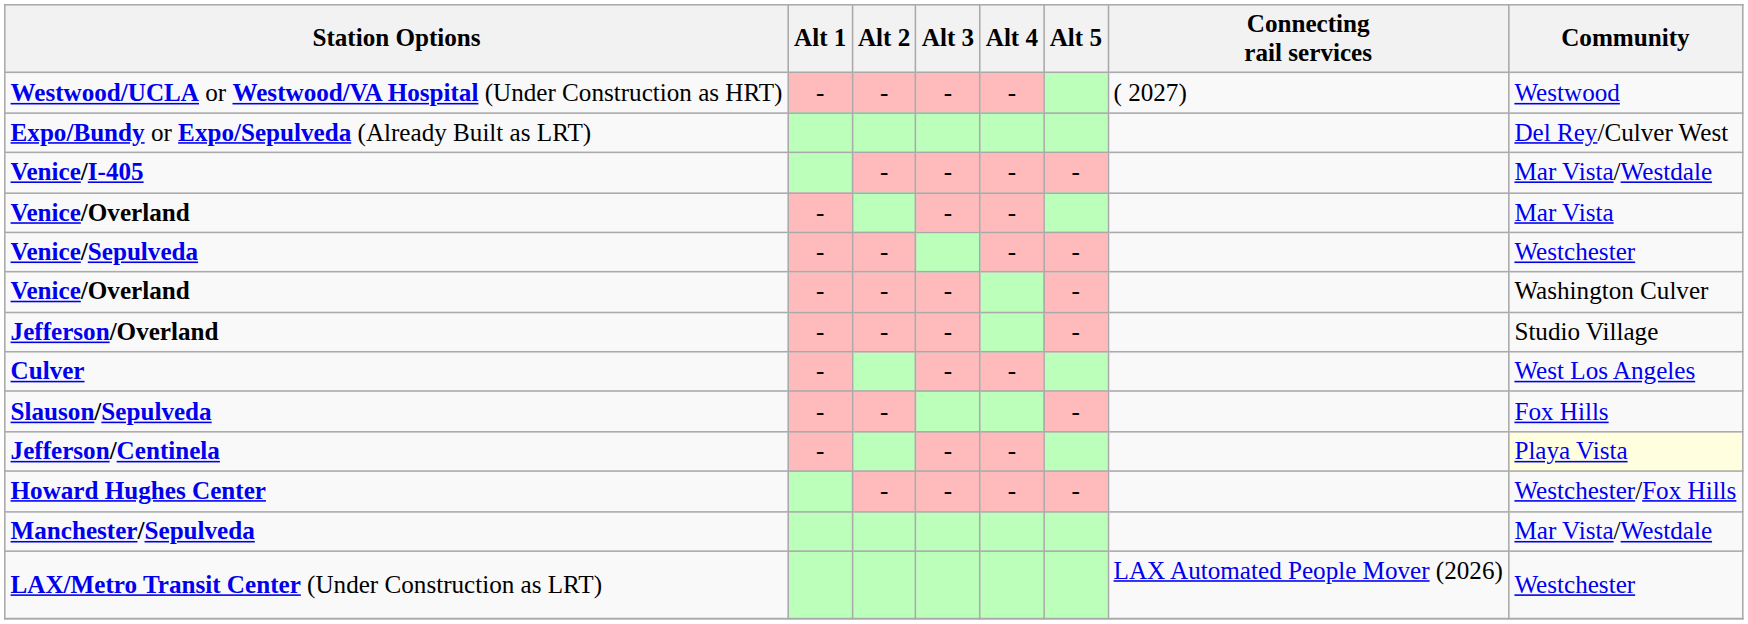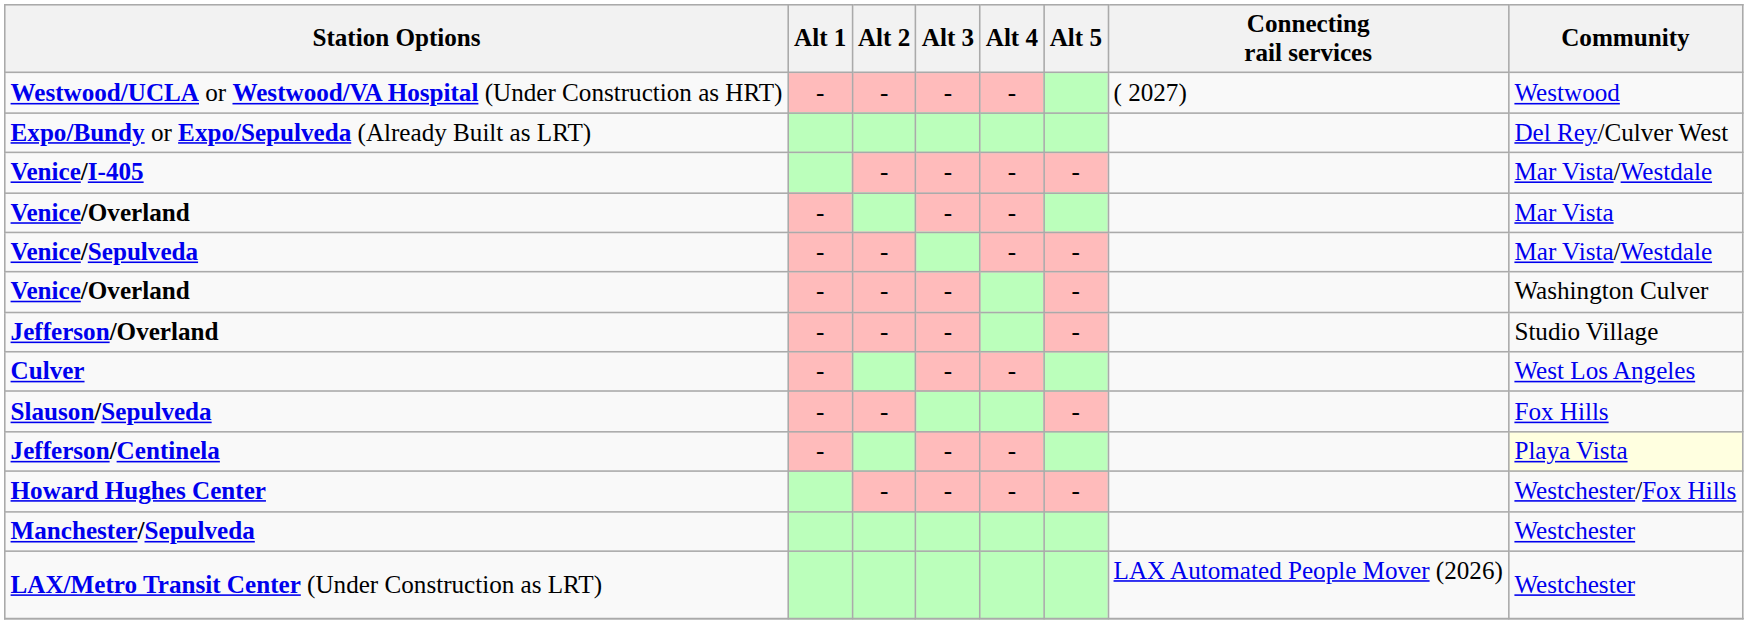 <table class="wikitable">
 <tr>
 <th>Station Options</th>
 <th>Alt 1</th>
 <th>Alt 2</th>
 <th>Alt 3</th>
 <th>Alt 4</th>
 <th>Alt 5</th>
 <th>Connecting<br>rail services</th>
 <th>Community</th>
 </tr>
 <tr>
 <td><strong><a href='#'>Westwood/UCLA</a></strong> or <strong><a href='#'>Westwood/VA Hospital</a></strong> (Under Construction as HRT)</td>
 <td style="background: #ffbbbb; text-align:center;">-</td>
 <td style="background: #ffbbbb; text-align:center;">-</td>
 <td style="background: #ffbbbb; text-align:center;">-</td>
 <td style="background: #ffbbbb; text-align:center;">-</td>
 <td style="background: #bbffbb; text-align:center;"></td>
 <td> ( 2027)</td>
 <td><a href='#'>Westwood</a></td>
 </tr>
 <tr>
 <td><strong><a href='#'>Expo/Bundy</a></strong> or <strong><a href='#'>Expo/Sepulveda</a></strong> (Already Built as LRT)</td>
 <td style="background: #bbffbb; text-align:center;"></td>
 <td style="background: #bbffbb; text-align:center;"></td>
 <td style="background: #bbffbb; text-align:center;"></td>
 <td style="background: #bbffbb; text-align:center;"></td>
 <td style="background: #bbffbb; text-align:center;"></td>
 <td></td>
 <td><a href='#'>Del Rey</a>/Culver West</td>
 </tr>
 <tr>
 <td><strong><a href='#'>Venice</a>/<a href='#'>I-405</a></strong></td>
 <td style="background: #bbffbb; text-align:center;"></td>
 <td style="background: #ffbbbb; text-align:center;">-</td>
 <td style="background: #ffbbbb; text-align:center;">-</td>
 <td style="background: #ffbbbb; text-align:center;">-</td>
 <td style="background: #ffbbbb; text-align:center;">-</td>
 <td></td>
 <td><a href='#'>Mar Vista</a>/<a href='#'>Westdale</a></td>
 </tr>
 <tr>
 <td><strong><a href='#'>Venice</a>/Overland</strong></td>
 <td style="background: #ffbbbb; text-align:center;">-</td>
 <td style="background: #bbffbb; text-align:center;"></td>
 <td style="background: #ffbbbb; text-align:center;">-</td>
 <td style="background: #ffbbbb; text-align:center;">-</td>
 <td style="background: #bbffbb; text-align:center;"></td>
 <td></td>
 <td><a href='#'>Mar Vista</a></td>
 </tr>
 <tr>
 <td><strong><a href='#'>Venice</a>/<a href='#'>Sepulveda</a></strong></td>
 <td style="background: #ffbbbb; text-align:center;">-</td>
 <td style="background: #ffbbbb; text-align:center;">-</td>
 <td style="background: #bbffbb; text-align:center;"></td>
 <td style="background: #ffbbbb; text-align:center;">-</td>
 <td style="background: #ffbbbb; text-align:center;">-</td>
 <td></td>
-<td><a href='#'>Westchester</a></td>
+<td><a href='#'>Mar Vista</a>/<a href='#'>Westdale</a></td>
 </tr>
 <tr>
 <td><strong><a href='#'>Venice</a>/Overland</strong></td>
 <td style="background: #ffbbbb; text-align:center;">-</td>
 <td style="background: #ffbbbb; text-align:center;">-</td>
 <td style="background: #ffbbbb; text-align:center;">-</td>
 <td style="background: #bbffbb; text-align:center;"></td>
 <td style="background: #ffbbbb; text-align:center;">-</td>
 <td></td>
 <td>Washington Culver</td>
 </tr>
 <tr>
 <td><strong><a href='#'>Jefferson</a>/Overland</strong></td>
 <td style="background: #ffbbbb; text-align:center;">-</td>
 <td style="background: #ffbbbb; text-align:center;">-</td>
 <td style="background: #ffbbbb; text-align:center;">-</td>
 <td style="background: #bbffbb; text-align:center;"></td>
 <td style="background: #ffbbbb; text-align:center;">-</td>
 <td></td>
 <td>Studio Village</td>
 </tr>
 <tr>
 <td><strong><a href='#'>Culver</a></strong></td>
 <td style="background: #ffbbbb; text-align:center;">-</td>
 <td style="background: #bbffbb; text-align:center;"></td>
 <td style="background: #ffbbbb; text-align:center;">-</td>
 <td style="background: #ffbbbb; text-align:center;">-</td>
 <td style="background: #bbffbb; text-align:center;"></td>
 <td></td>
 <td><a href='#'>West Los Angeles</a></td>
 </tr>
 <tr>
 <td><strong><a href='#'>Slauson</a>/<a href='#'>Sepulveda</a></strong></td>
 <td style="background: #ffbbbb; text-align:center;">-</td>
 <td style="background: #ffbbbb; text-align:center;">-</td>
 <td style="background: #bbffbb; text-align:center;"></td>
 <td style="background: #bbffbb; text-align:center;"></td>
 <td style="background: #ffbbbb; text-align:center;">-</td>
 <td></td>
 <td><a href='#'>Fox Hills</a></td>
 </tr>
 <tr>
 <td><strong><a href='#'>Jefferson</a>/<a href='#'>Centinela</a></strong></td>
 <td style="background: #ffbbbb; text-align:center;">-</td>
 <td style="background: #bbffbb; text-align:center;"></td>
 <td style="background: #ffbbbb; text-align:center;">-</td>
 <td style="background: #ffbbbb; text-align:center;">-</td>
 <td style="background: #bbffbb; text-align:center;"></td>
 <td></td>
 <td style="background: lightyellow;"><a href='#'>Playa Vista</a></td>
 </tr>
 <tr>
 <td><strong><a href='#'>Howard Hughes Center</a></strong></td>
 <td style="background: #bbffbb; text-align:center;"></td>
 <td style="background: #ffbbbb; text-align:center;">-</td>
 <td style="background: #ffbbbb; text-align:center;">-</td>
 <td style="background: #ffbbbb; text-align:center;">-</td>
 <td style="background: #ffbbbb; text-align:center;">-</td>
 <td></td>
 <td><a href='#'>Westchester</a>/<a href='#'>Fox Hills</a></td>
 </tr>
 <tr>
 <td><strong><a href='#'>Manchester</a>/<a href='#'>Sepulveda</a></strong></td>
 <td style="background: #bbffbb; text-align:center;"></td>
 <td style="background: #bbffbb; text-align:center;"></td>
 <td style="background: #bbffbb; text-align:center;"></td>
 <td style="background: #bbffbb; text-align:center;"></td>
 <td style="background: #bbffbb; text-align:center;"></td>
 <td></td>
-<td><a href='#'>Mar Vista</a>/<a href='#'>Westdale</a></td>
+<td><a href='#'>Westchester</a></td>
 </tr>
 <tr>
 <td><strong><a href='#'>LAX/Metro Transit Center</a></strong> (Under Construction as LRT)</td>
 <td style="background: #bbffbb; text-align:center;"></td>
 <td style="background: #bbffbb; text-align:center;"></td>
 <td style="background: #bbffbb; text-align:center;"></td>
 <td style="background: #bbffbb; text-align:center;"></td>
 <td style="background: #bbffbb; text-align:center;"></td>
 <td><a href='#'>LAX Automated People Mover</a> (2026)<br><br></td>
 <td><a href='#'>Westchester</a></td>
 </tr>
 <tr>
 </tr>
 </table>
